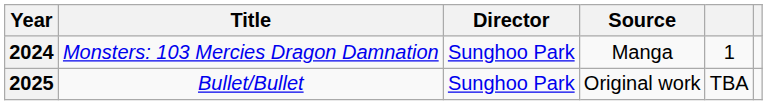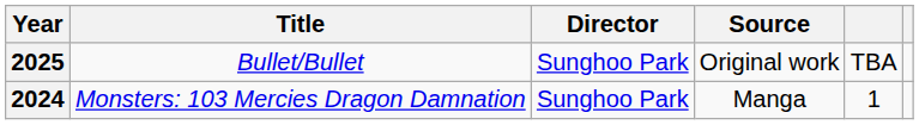 <table class="wikitable sortable" style="text-align:center; margin=auto; ">
 <tr>
 <th>Year</th>
 <th>Title</th>
 <th>Director</th>
 <th>Source</th>
 <th></th>
 <th></th>
 </tr>
 <tr>
+<th>2025</th>
+<td><em><a href='#'>Bullet/Bullet</a></em></td>
+<td><a href='#'>Sunghoo Park</a></td>
+<td>Original work</td>
+<td>TBA</td>
+<td></td>
+</tr>
+<tr>
 <th>2024</th>
 <td><em><a href='#'>Monsters: 103 Mercies Dragon Damnation</a></em></td>
 <td><a href='#'>Sunghoo Park</a></td>
 <td>Manga</td>
 <td>1</td>
 <td></td>
 </tr>
-<tr>
-<th>2025</th>
-<td><em><a href='#'>Bullet/Bullet</a></em></td>
-<td><a href='#'>Sunghoo Park</a></td>
-<td>Original work</td>
-<td>TBA</td>
-<td></td>
-</tr>
 </table>
